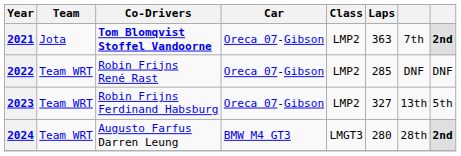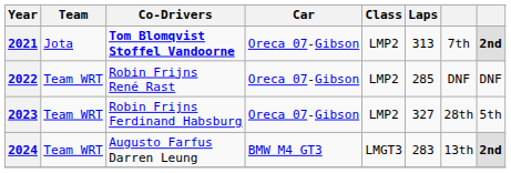 <table class="wikitable" style="text-align:center; font-size:90%">
 <tr>
 <th>Year</th>
 <th>Team</th>
 <th>Co-Drivers</th>
 <th>Car</th>
 <th>Class</th>
 <th>Laps</th>
 <th></th>
 <th></th>
 </tr>
 <tr>
 <th><a href='#'>2021</a></th>
 <td align="left"nowrap> <a href='#'>Jota</a></td>
 <td align="left"nowrap><strong> <a href='#'>Tom Blomqvist</a><br> <a href='#'>Stoffel Vandoorne</a></strong></td>
 <td align="left"nowrap><a href='#'>Oreca 07</a>-<a href='#'>Gibson</a></td>
 <td>LMP2</td>
-<td>363</td>
+<td>313</td>
 <td>7th</td>
 <td style="background:#DFDFDF;"><strong>2nd</strong></td>
 </tr>
 <tr>
 <th><a href='#'>2022</a></th>
 <td align="left"nowrap> <a href='#'>Team WRT</a></td>
 <td align="left"nowrap> <a href='#'>Robin Frijns</a><br> <a href='#'>René Rast</a></td>
 <td align="left"nowrap><a href='#'>Oreca 07</a>-<a href='#'>Gibson</a></td>
 <td>LMP2</td>
 <td>285</td>
 <td>DNF</td>
 <td>DNF</td>
 </tr>
 <tr>
 <th><a href='#'>2023</a></th>
 <td align="left"nowrap> <a href='#'>Team WRT</a></td>
 <td align="left"nowrap> <a href='#'>Robin Frijns</a><br> <a href='#'>Ferdinand Habsburg</a></td>
 <td align="left"nowrap><a href='#'>Oreca 07</a>-<a href='#'>Gibson</a></td>
 <td>LMP2</td>
 <td>327</td>
-<td>13th</td>
+<td>28th</td>
 <td>5th</td>
 </tr>
 <tr>
 <th><a href='#'>2024</a></th>
 <td align="left"> <a href='#'>Team WRT</a></td>
 <td align="left"> <a href='#'>Augusto Farfus</a><br> Darren Leung</td>
 <td align="left"><a href='#'>BMW M4 GT3</a></td>
 <td>LMGT3</td>
-<td>280</td>
-<td>28th</td>
+<td>283</td>
+<td>13th</td>
 <td style="background:#DFDFDF;"><strong>2nd</strong></td>
 </tr>
 <tr>
 </tr>
 </table>
